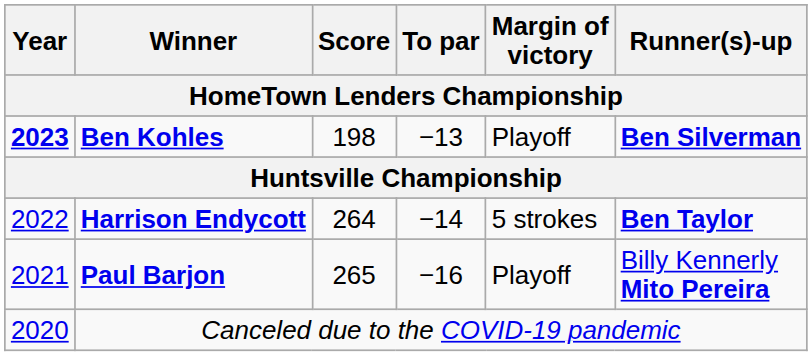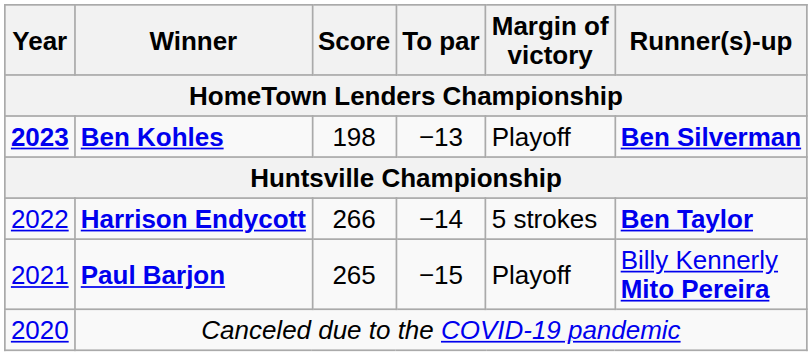 <table class=wikitable style=font-size:95%>
 <tr>
 <th>Year</th>
 <th>Winner</th>
 <th>Score</th>
 <th>To par</th>
 <th>Margin of<br>victory</th>
 <th>Runner(s)-up</th>
 </tr>
 <tr>
 <th colspan=6>HomeTown Lenders Championship</th>
 </tr>
 <tr>
 <td><strong><a href='#'>2023</a></strong></td>
 <td> <strong><a href='#'>Ben Kohles</a></strong></td>
 <td align=center>198</td>
 <td align=center>−13</td>
 <td>Playoff</td>
 <td> <strong><a href='#'>Ben Silverman</a></strong></td>
 </tr>
 <tr>
 <th colspan=6>Huntsville Championship</th>
 </tr>
 <tr>
 <td><a href='#'>2022</a></td>
 <td> <strong><a href='#'>Harrison Endycott</a></strong></td>
-<td align=center>264</td>
+<td align=center>266</td>
 <td align=center>−14</td>
 <td>5 strokes</td>
 <td> <strong><a href='#'>Ben Taylor</a></strong></td>
 </tr>
 <tr>
 <td><a href='#'>2021</a></td>
 <td> <strong><a href='#'>Paul Barjon</a></strong></td>
 <td align=center>265</td>
-<td align=center>−16</td>
+<td align=center>−15</td>
 <td>Playoff</td>
 <td> <a href='#'>Billy Kennerly</a><br> <strong><a href='#'>Mito Pereira</a></strong></td>
 </tr>
 <tr>
 <td><a href='#'>2020</a></td>
 <td colspan=5 align=center><em>Canceled due to the <a href='#'>COVID-19 pandemic</a></em></td>
 </tr>
 </table>
